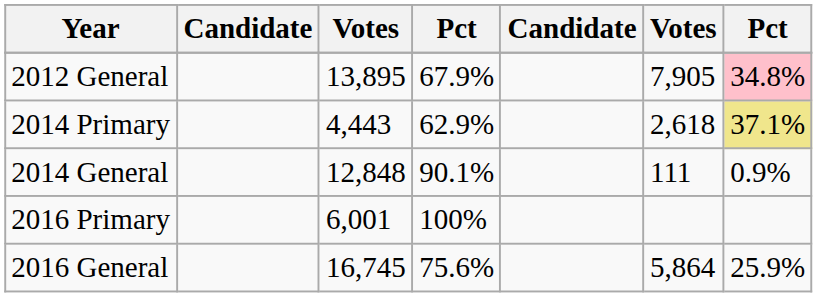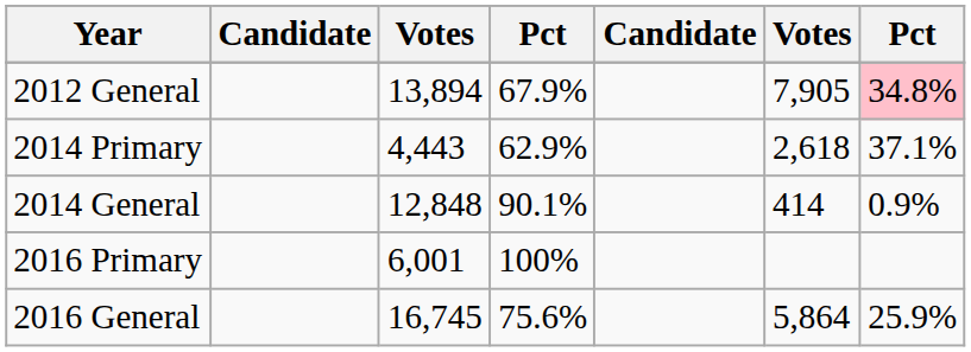 <table class="wikitable" style="margin:0.5em ; font-size:95%">
 <tr>
 <th>Year</th>
 <th>Candidate</th>
 <th>Votes</th>
 <th>Pct</th>
 <th>Candidate</th>
 <th>Votes</th>
 <th>Pct</th>
 </tr>
 <tr>
 </tr>
 <tr>
 <td>2012 General</td>
 <td></td>
-<td>13,895</td>
+<td>13,894</td>
 <td>67.9%</td>
 <td></td>
 <td>7,905</td>
 <td style="background: pink;">34.8%</td>
 </tr>
 <tr>
 <td>2014 Primary</td>
 <td></td>
 <td>4,443</td>
 <td>62.9%</td>
 <td></td>
 <td>2,618</td>
-<td style="background: khaki;">37.1%</td>
+<td>37.1%</td>
 </tr>
 <tr>
 <td>2014 General</td>
 <td></td>
 <td>12,848</td>
 <td>90.1%</td>
 <td></td>
-<td>111</td>
+<td>414</td>
 <td>0.9%</td>
 </tr>
 <tr>
 <td>2016 Primary</td>
 <td></td>
 <td>6,001</td>
 <td>100%</td>
 <td></td>
 <td></td>
 <td></td>
 </tr>
 <tr>
 <td>2016 General</td>
 <td></td>
 <td>16,745</td>
 <td>75.6%</td>
 <td></td>
 <td>5,864</td>
 <td>25.9%</td>
 </tr>
 </table>
